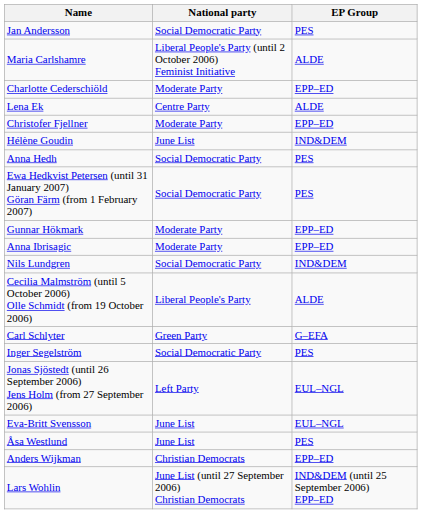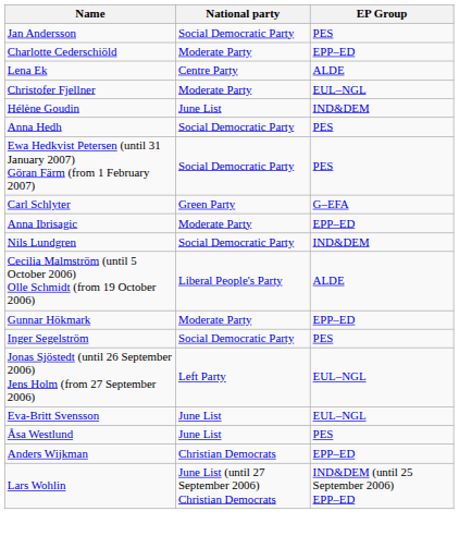 <table class="sortable wikitable">
 <tr>
 <th>Name</th>
 <th>National party</th>
 <th>EP Group</th>
 </tr>
 <tr>
 <td><a href='#'>Jan Andersson</a></td>
 <td> <a href='#'>Social Democratic Party</a></td>
 <td> <a href='#'>PES</a></td>
-</tr>
-<tr>
-<td><a href='#'>Maria Carlshamre</a></td>
-<td> <a href='#'>Liberal People's Party</a> (until 2 October 2006)<br> <a href='#'>Feminist Initiative</a></td>
-<td> <a href='#'>ALDE</a></td>
 </tr>
 <tr>
 <td><a href='#'>Charlotte Cederschiöld</a></td>
 <td> <a href='#'>Moderate Party</a></td>
 <td> <a href='#'>EPP–ED</a></td>
 </tr>
 <tr>
 <td><a href='#'>Lena Ek</a></td>
 <td> <a href='#'>Centre Party</a></td>
 <td> <a href='#'>ALDE</a></td>
 </tr>
 <tr>
 <td><a href='#'>Christofer Fjellner</a></td>
 <td> <a href='#'>Moderate Party</a></td>
-<td> <a href='#'>EPP–ED</a></td>
+<td> <a href='#'>EUL–NGL</a></td>
 </tr>
 <tr>
 <td><a href='#'>Hélène Goudin</a></td>
 <td> <a href='#'>June List</a></td>
 <td> <a href='#'>IND&DEM</a></td>
 </tr>
 <tr>
 <td><a href='#'>Anna Hedh</a></td>
 <td> <a href='#'>Social Democratic Party</a></td>
 <td> <a href='#'>PES</a></td>
 </tr>
 <tr>
 <td><a href='#'>Ewa Hedkvist Petersen</a> (until 31 January 2007)<br><a href='#'>Göran Färm</a> (from 1 February 2007)</td>
 <td> <a href='#'>Social Democratic Party</a></td>
 <td> <a href='#'>PES</a></td>
 </tr>
 <tr>
-<td><a href='#'>Gunnar Hökmark</a></td>
-<td> <a href='#'>Moderate Party</a></td>
-<td> <a href='#'>EPP–ED</a></td>
+<td><a href='#'>Carl Schlyter</a></td>
+<td> <a href='#'>Green Party</a></td>
+<td> <a href='#'>G–EFA</a></td>
 </tr>
 <tr>
 <td><a href='#'>Anna Ibrisagic</a></td>
 <td> <a href='#'>Moderate Party</a></td>
 <td> <a href='#'>EPP–ED</a></td>
 </tr>
 <tr>
 <td><a href='#'>Nils Lundgren</a></td>
 <td> <a href='#'>Social Democratic Party</a></td>
 <td> <a href='#'>IND&DEM</a></td>
 </tr>
 <tr>
 <td><a href='#'>Cecilia Malmström</a> (until 5 October 2006)<br><a href='#'>Olle Schmidt</a> (from 19 October 2006)</td>
 <td> <a href='#'>Liberal People's Party</a></td>
 <td> <a href='#'>ALDE</a></td>
 </tr>
 <tr>
-<td><a href='#'>Carl Schlyter</a></td>
-<td> <a href='#'>Green Party</a></td>
-<td> <a href='#'>G–EFA</a></td>
+<td><a href='#'>Gunnar Hökmark</a></td>
+<td> <a href='#'>Moderate Party</a></td>
+<td> <a href='#'>EPP–ED</a></td>
 </tr>
 <tr>
 <td><a href='#'>Inger Segelström</a></td>
 <td> <a href='#'>Social Democratic Party</a></td>
 <td> <a href='#'>PES</a></td>
 </tr>
 <tr>
 <td><a href='#'>Jonas Sjöstedt</a> (until 26 September 2006)<br><a href='#'>Jens Holm</a> (from 27 September 2006)</td>
 <td> <a href='#'>Left Party</a></td>
 <td> <a href='#'>EUL–NGL</a></td>
 </tr>
 <tr>
 <td><a href='#'>Eva-Britt Svensson</a></td>
 <td> <a href='#'>June List</a></td>
 <td> <a href='#'>EUL–NGL</a></td>
 </tr>
 <tr>
 <td><a href='#'>Åsa Westlund</a></td>
 <td> <a href='#'>June List</a></td>
 <td> <a href='#'>PES</a></td>
 </tr>
 <tr>
 <td><a href='#'>Anders Wijkman</a></td>
 <td> <a href='#'>Christian Democrats</a></td>
 <td> <a href='#'>EPP–ED</a></td>
 </tr>
 <tr>
 <td><a href='#'>Lars Wohlin</a></td>
 <td> <a href='#'>June List</a> (until 27 September 2006)<br> <a href='#'>Christian Democrats</a></td>
 <td> <a href='#'>IND&DEM</a> (until 25 September 2006)<br> <a href='#'>EPP–ED</a></td>
 </tr>
 </table>
